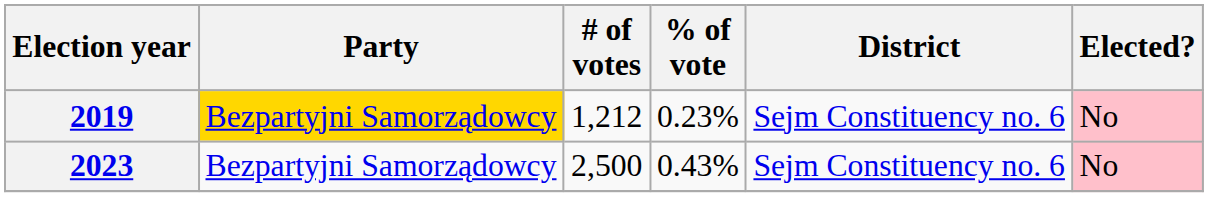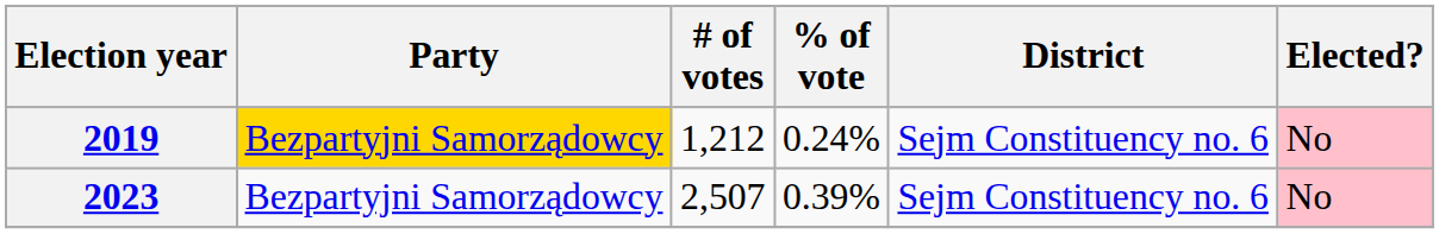 <table class=wikitable>
 <tr>
 <th>Election year</th>
 <th>Party</th>
 <th># of<br>votes</th>
 <th>% of<br>vote</th>
 <th>District</th>
 <th>Elected?</th>
 </tr>
 <tr>
 <th><a href='#'>2019</a></th>
 <td style="background: gold;"><a href='#'>Bezpartyjni Samorządowcy</a></td>
 <td>1,212</td>
-<td>0.23%</td>
+<td>0.24%</td>
 <td><a href='#'>Sejm Constituency no. 6</a></td>
 <td style="background:Pink;">No</td>
 </tr>
 <tr>
 <th><a href='#'>2023</a></th>
 <td><a href='#'>Bezpartyjni Samorządowcy</a></td>
-<td>2,500</td>
-<td>0.43%</td>
+<td>2,507</td>
+<td>0.39%</td>
 <td><a href='#'>Sejm Constituency no. 6</a></td>
 <td style="background:Pink;">No</td>
 </tr>
 <tr>
 </tr>
 </table>
